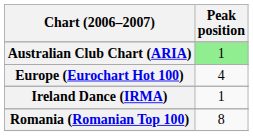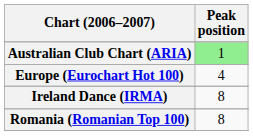 <table class="wikitable sortable plainrowheaders" style="text-align:center">
 <tr>
 <th>Chart (2006–2007)</th>
 <th>Peak<br>position</th>
 </tr>
 <tr>
 </tr>
 <tr>
 <th scope="row">Australian Club Chart (<a href='#'>ARIA</a>)</th>
 <td style="background: lightgreen;">1</td>
 </tr>
 <tr>
 </tr>
 <tr>
 </tr>
 <tr>
 </tr>
 <tr>
 </tr>
 <tr>
 </tr>
 <tr>
 <th scope="row">Europe (<a href='#'>Eurochart Hot 100</a>)</th>
 <td>4</td>
 </tr>
 <tr>
 </tr>
 <tr>
 </tr>
 <tr>
 </tr>
 <tr>
 </tr>
 <tr>
 </tr>
 <tr>
 </tr>
 <tr>
 <th scope="row">Ireland Dance (<a href='#'>IRMA</a>)</th>
-<td>1</td>
+<td>8</td>
 </tr>
 <tr>
 </tr>
 <tr>
 </tr>
 <tr>
 <th scope="row">Romania (<a href='#'>Romanian Top 100</a>)</th>
 <td>8</td>
 </tr>
 <tr>
 </tr>
 <tr>
 </tr>
 <tr>
 </tr>
 <tr>
 </tr>
 <tr>
 </tr>
 <tr>
 </tr>
 <tr>
 </tr>
 </table>
